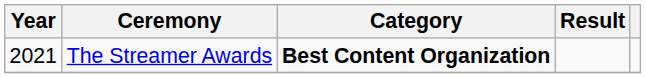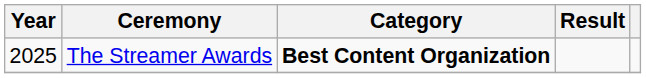 <table class="wikitable" style="text-align:center;">
 <tr>
 <th>Year</th>
 <th>Ceremony</th>
 <th>Category</th>
 <th>Result</th>
 <th></th>
 </tr>
 <tr>
-<td rowspan="1">2021</td>
+<td rowspan="1">2025</td>
 <td rowspan="1"><a href='#'>The Streamer Awards</a></td>
 <td><strong>Best Content Organization</strong></td>
 <td></td>
 <td rowspan="1"></td>
 </tr>
 <tr>
 </tr>
 </table>
